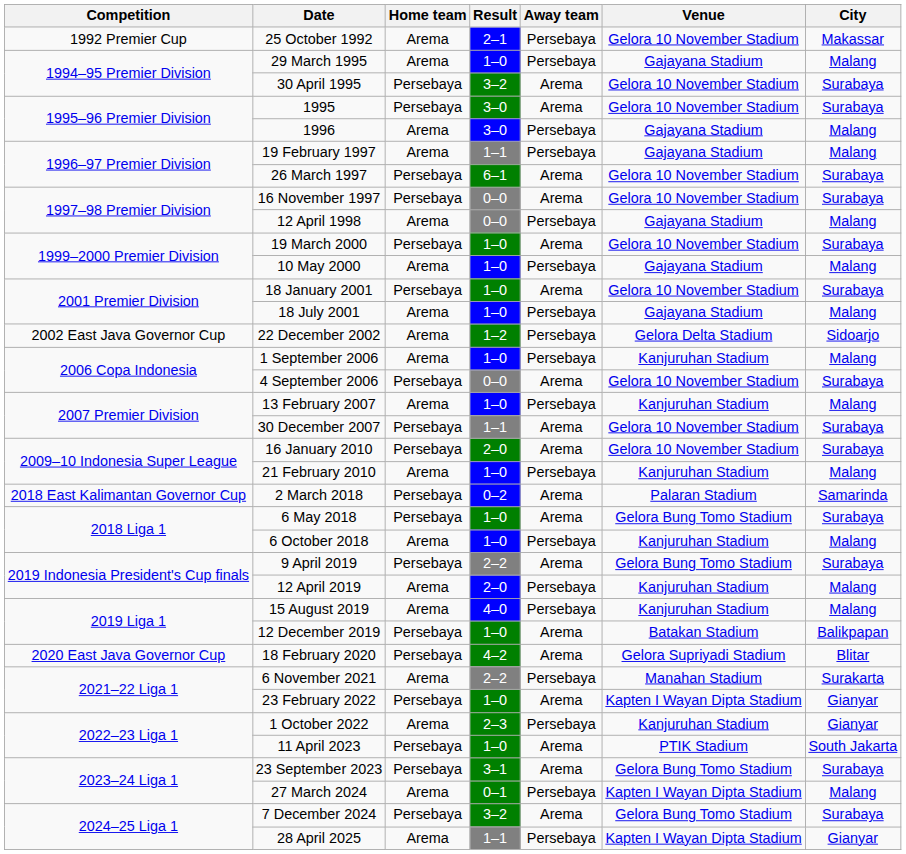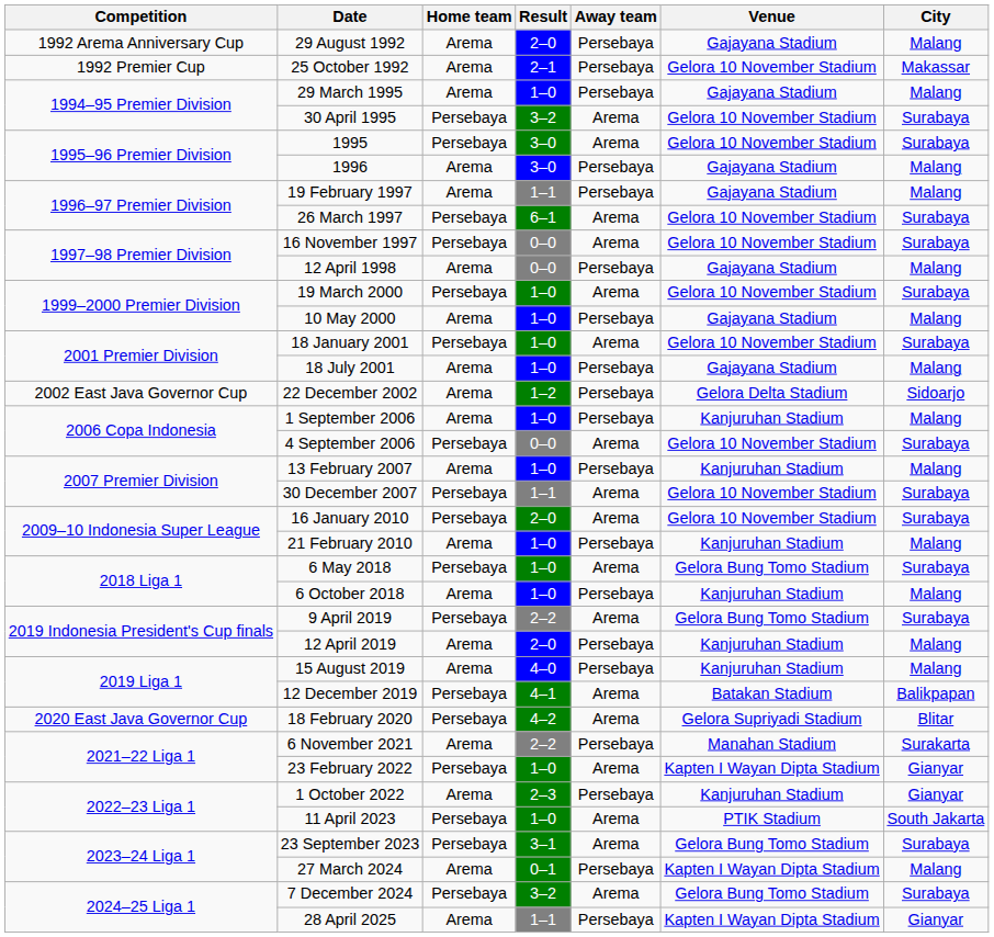 <table class="wikitable"  style="text-align:  center; width=90%">
 <tr>
 <th>Competition</th>
 <th>Date</th>
 <th>Home team</th>
 <th>Result</th>
 <th>Away team</th>
 <th>Venue</th>
 <th>City</th>
+</tr>
+<tr>
+<td>1992 Arema Anniversary Cup</td>
+<td>29 August 1992</td>
+<td>Arema</td>
+<td style="text-align:center; color:white; background:blue;">2–0</td>
+<td>Persebaya</td>
+<td><a href='#'>Gajayana Stadium</a></td>
+<td><a href='#'>Malang</a></td>
 </tr>
 <tr>
 <td>1992 Premier Cup</td>
 <td>25 October 1992</td>
 <td>Arema</td>
 <td style="text-align:center; color:white; background:blue;">2–1</td>
 <td>Persebaya</td>
 <td><a href='#'>Gelora 10 November Stadium</a></td>
 <td><a href='#'>Makassar</a></td>
 </tr>
 <tr>
 <td rowspan=2><a href='#'>1994–95 Premier Division</a></td>
 <td>29 March 1995</td>
 <td>Arema</td>
 <td style="text-align:center; color:white; background:blue;">1–0</td>
 <td>Persebaya</td>
 <td><a href='#'>Gajayana Stadium</a></td>
 <td><a href='#'>Malang</a></td>
 </tr>
 <tr>
 <td>30 April 1995</td>
 <td>Persebaya</td>
 <td style="text-align:center; color:white; background:green;">3–2</td>
 <td>Arema</td>
 <td><a href='#'>Gelora 10 November Stadium</a></td>
 <td><a href='#'>Surabaya</a></td>
 </tr>
 <tr>
 <td rowspan=2><a href='#'>1995–96 Premier Division</a></td>
 <td>1995</td>
 <td>Persebaya</td>
 <td style="text-align:center; color:white; background:green;">3–0</td>
 <td>Arema</td>
 <td><a href='#'>Gelora 10 November Stadium</a></td>
 <td><a href='#'>Surabaya</a></td>
 </tr>
 <tr>
 <td>1996</td>
 <td>Arema</td>
 <td style="text-align:center; color:white; background:blue;">3–0</td>
 <td>Persebaya</td>
 <td><a href='#'>Gajayana Stadium</a></td>
 <td><a href='#'>Malang</a></td>
 </tr>
 <tr>
 <td rowspan=2><a href='#'>1996–97 Premier Division</a></td>
 <td>19 February 1997</td>
 <td>Arema</td>
 <td style="text-align:center; color:white; background:#808080;">1–1</td>
 <td>Persebaya</td>
 <td><a href='#'>Gajayana Stadium</a></td>
 <td><a href='#'>Malang</a></td>
 </tr>
 <tr>
 <td>26 March 1997</td>
 <td>Persebaya</td>
 <td style="text-align:center; color:white; background:green;">6–1</td>
 <td>Arema</td>
 <td><a href='#'>Gelora 10 November Stadium</a></td>
 <td><a href='#'>Surabaya</a></td>
 </tr>
 <tr>
 <td rowspan=2><a href='#'>1997–98 Premier Division</a></td>
 <td>16 November 1997</td>
 <td>Persebaya</td>
 <td style="text-align:center; color:white; background:#808080;">0–0</td>
 <td>Arema</td>
 <td><a href='#'>Gelora 10 November Stadium</a></td>
 <td><a href='#'>Surabaya</a></td>
 </tr>
 <tr>
 <td>12 April 1998</td>
 <td>Arema</td>
 <td style="text-align:center; color:white; background:#808080;">0–0</td>
 <td>Persebaya</td>
 <td><a href='#'>Gajayana Stadium</a></td>
 <td><a href='#'>Malang</a></td>
 </tr>
 <tr>
 <td rowspan=2><a href='#'>1999–2000 Premier Division</a></td>
 <td>19 March 2000</td>
 <td>Persebaya</td>
 <td style="text-align:center; color:white; background:green;">1–0</td>
 <td>Arema</td>
 <td><a href='#'>Gelora 10 November Stadium</a></td>
 <td><a href='#'>Surabaya</a></td>
 </tr>
 <tr>
 <td>10 May 2000</td>
 <td>Arema</td>
 <td style="text-align:center; color:white; background:blue;">1–0</td>
 <td>Persebaya</td>
 <td><a href='#'>Gajayana Stadium</a></td>
 <td><a href='#'>Malang</a></td>
 </tr>
 <tr>
 <td rowspan=2><a href='#'>2001 Premier Division</a></td>
 <td>18 January 2001</td>
 <td>Persebaya</td>
 <td style="text-align:center; color:white; background:green;">1–0</td>
 <td>Arema</td>
 <td><a href='#'>Gelora 10 November Stadium</a></td>
 <td><a href='#'>Surabaya</a></td>
 </tr>
 <tr>
 <td>18 July 2001</td>
 <td>Arema</td>
 <td style="text-align:center; color:white; background:blue;">1–0</td>
 <td>Persebaya</td>
 <td><a href='#'>Gajayana Stadium</a></td>
 <td><a href='#'>Malang</a></td>
 </tr>
 <tr>
 <td>2002 East Java Governor Cup</td>
 <td>22 December 2002</td>
 <td>Arema</td>
 <td style="text-align:center; color:white; background:green;">1–2</td>
 <td>Persebaya</td>
 <td><a href='#'>Gelora Delta Stadium</a></td>
 <td><a href='#'>Sidoarjo</a></td>
 </tr>
 <tr>
 <td rowspan=2><a href='#'>2006 Copa Indonesia</a></td>
 <td>1 September 2006</td>
 <td>Arema</td>
 <td style="text-align:center; color:white; background:blue;">1–0</td>
 <td>Persebaya</td>
 <td><a href='#'>Kanjuruhan Stadium</a></td>
 <td><a href='#'>Malang</a></td>
 </tr>
 <tr>
 <td>4 September 2006</td>
 <td>Persebaya</td>
 <td style="text-align:center; color:white; background:#808080;">0–0</td>
 <td>Arema</td>
 <td><a href='#'>Gelora 10 November Stadium</a></td>
 <td><a href='#'>Surabaya</a></td>
 </tr>
 <tr>
 <td rowspan=2><a href='#'>2007 Premier Division</a></td>
 <td>13 February 2007</td>
 <td>Arema</td>
 <td style="text-align:center; color:white; background:blue;">1–0</td>
 <td>Persebaya</td>
 <td><a href='#'>Kanjuruhan Stadium</a></td>
 <td><a href='#'>Malang</a></td>
 </tr>
 <tr>
 <td>30 December 2007</td>
 <td>Persebaya</td>
 <td style="text-align:center; color:white; background:#808080;">1–1</td>
 <td>Arema</td>
 <td><a href='#'>Gelora 10 November Stadium</a></td>
 <td><a href='#'>Surabaya</a></td>
 </tr>
 <tr>
 <td rowspan=2><a href='#'>2009–10 Indonesia Super League</a></td>
 <td>16 January 2010</td>
 <td>Persebaya</td>
 <td style="text-align:center; color:white; background:green;">2–0</td>
 <td>Arema</td>
 <td><a href='#'>Gelora 10 November Stadium</a></td>
 <td><a href='#'>Surabaya</a></td>
 </tr>
 <tr>
 <td>21 February 2010</td>
 <td>Arema</td>
 <td style="text-align:center; color:white; background:blue;">1–0</td>
 <td>Persebaya</td>
 <td><a href='#'>Kanjuruhan Stadium</a></td>
 <td><a href='#'>Malang</a></td>
 </tr>
 <tr>
-<td><a href='#'>2018 East Kalimantan Governor Cup</a></td>
-<td>2 March 2018</td>
-<td>Persebaya</td>
-<td style="text-align:center; color:white; background:blue;">0–2</td>
-<td>Arema</td>
-<td><a href='#'>Palaran Stadium</a></td>
-<td><a href='#'>Samarinda</a></td>
-</tr>
-<tr>
 <td rowspan=2><a href='#'>2018 Liga 1</a></td>
 <td>6 May 2018</td>
 <td>Persebaya</td>
 <td style="text-align:center; color:white; background:green;">1–0</td>
 <td>Arema</td>
 <td><a href='#'>Gelora Bung Tomo Stadium</a></td>
 <td><a href='#'>Surabaya</a></td>
 </tr>
 <tr>
 <td>6 October 2018</td>
 <td>Arema</td>
 <td style="text-align:center; color:white; background:blue;">1–0</td>
 <td>Persebaya</td>
 <td><a href='#'>Kanjuruhan Stadium</a></td>
 <td><a href='#'>Malang</a></td>
 </tr>
 <tr>
 <td rowspan=2><a href='#'>2019 Indonesia President's Cup finals</a></td>
 <td>9 April 2019</td>
 <td>Persebaya</td>
 <td style="text-align:center; color:white; background:#808080;">2–2</td>
 <td>Arema</td>
 <td><a href='#'>Gelora Bung Tomo Stadium</a></td>
 <td><a href='#'>Surabaya</a></td>
 </tr>
 <tr>
 <td>12 April 2019</td>
 <td>Arema</td>
 <td style="text-align:center; color:white; background:blue;">2–0</td>
 <td>Persebaya</td>
 <td><a href='#'>Kanjuruhan Stadium</a></td>
 <td><a href='#'>Malang</a></td>
 </tr>
 <tr>
 <td rowspan=2><a href='#'>2019 Liga 1</a></td>
 <td>15 August 2019</td>
 <td>Arema</td>
 <td style="text-align:center; color:white; background:blue;">4–0</td>
 <td>Persebaya</td>
 <td><a href='#'>Kanjuruhan Stadium</a></td>
 <td><a href='#'>Malang</a></td>
 </tr>
 <tr>
 <td>12 December 2019</td>
 <td>Persebaya</td>
-<td style="text-align:center; color:white; background:green;">1–0</td>
+<td style="text-align:center; color:white; background:green;">4–1</td>
 <td>Arema</td>
 <td><a href='#'>Batakan Stadium</a></td>
 <td><a href='#'>Balikpapan</a></td>
 </tr>
 <tr>
 <td><a href='#'>2020 East Java Governor Cup</a></td>
 <td>18 February 2020</td>
 <td>Persebaya</td>
 <td style="text-align:center; color:white; background:green;">4–2</td>
 <td>Arema</td>
 <td><a href='#'>Gelora Supriyadi Stadium</a></td>
 <td><a href='#'>Blitar</a></td>
 </tr>
 <tr>
 <td rowspan=2><a href='#'>2021–22 Liga 1</a></td>
 <td>6 November 2021</td>
 <td>Arema</td>
 <td style="text-align:center; color:white; background:#808080;">2–2</td>
 <td>Persebaya</td>
 <td><a href='#'>Manahan Stadium</a></td>
 <td><a href='#'>Surakarta</a></td>
 </tr>
 <tr>
 <td>23 February 2022</td>
 <td>Persebaya</td>
 <td style="text-align:center; color:white; background:green;">1–0</td>
 <td>Arema</td>
 <td><a href='#'>Kapten I Wayan Dipta Stadium</a></td>
 <td><a href='#'>Gianyar</a></td>
 </tr>
 <tr>
 <td rowspan=2><a href='#'>2022–23 Liga 1</a></td>
 <td>1 October 2022</td>
 <td>Arema</td>
 <td style="text-align:center; color:white; background:green;">2–3</td>
 <td>Persebaya</td>
 <td><a href='#'>Kanjuruhan Stadium</a></td>
 <td><a href='#'>Gianyar</a></td>
 </tr>
 <tr>
 <td>11 April 2023</td>
 <td>Persebaya</td>
 <td style="text-align:center; color:white; background:green;">1–0</td>
 <td>Arema</td>
 <td><a href='#'>PTIK Stadium</a></td>
 <td><a href='#'>South Jakarta</a></td>
 </tr>
 <tr>
 <td rowspan=2><a href='#'>2023–24 Liga 1</a></td>
 <td>23 September 2023</td>
 <td>Persebaya</td>
 <td style="text-align:center; color:white; background:green;">3–1</td>
 <td>Arema</td>
 <td><a href='#'>Gelora Bung Tomo Stadium</a></td>
 <td><a href='#'>Surabaya</a></td>
 </tr>
 <tr>
 <td>27 March 2024</td>
 <td>Arema</td>
 <td style="text-align:center; color:white; background:green;">0–1</td>
 <td>Persebaya</td>
 <td><a href='#'>Kapten I Wayan Dipta Stadium</a></td>
 <td><a href='#'>Malang</a></td>
 </tr>
 <tr>
 <td rowspan=2><a href='#'>2024–25 Liga 1</a></td>
 <td>7 December 2024</td>
 <td>Persebaya</td>
 <td style="text-align:center; color:white; background:green;">3–2</td>
 <td>Arema</td>
 <td><a href='#'>Gelora Bung Tomo Stadium</a></td>
 <td><a href='#'>Surabaya</a></td>
 </tr>
 <tr>
 <td>28 April 2025</td>
 <td>Arema</td>
 <td style="text-align:center; color:white; background:#808080;">1–1</td>
 <td>Persebaya</td>
 <td><a href='#'>Kapten I Wayan Dipta Stadium</a></td>
 <td><a href='#'>Gianyar</a></td>
 </tr>
 </table>
